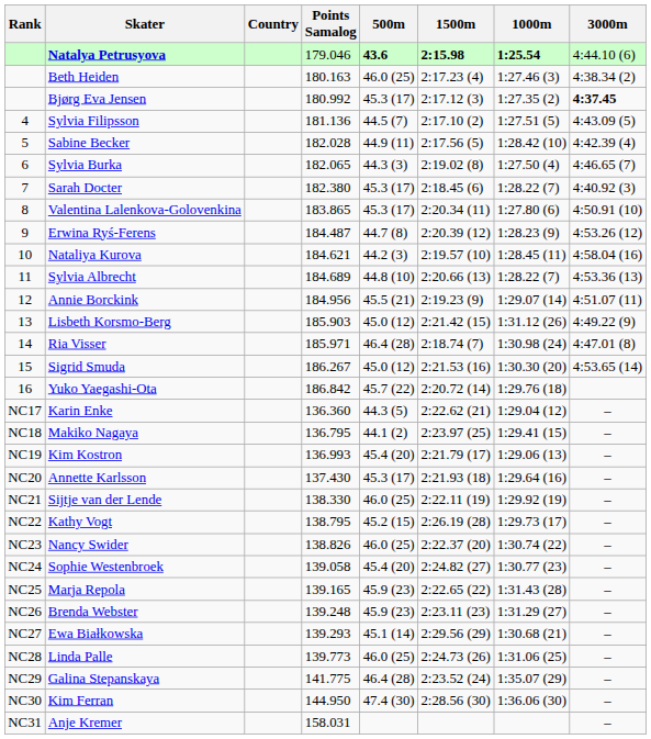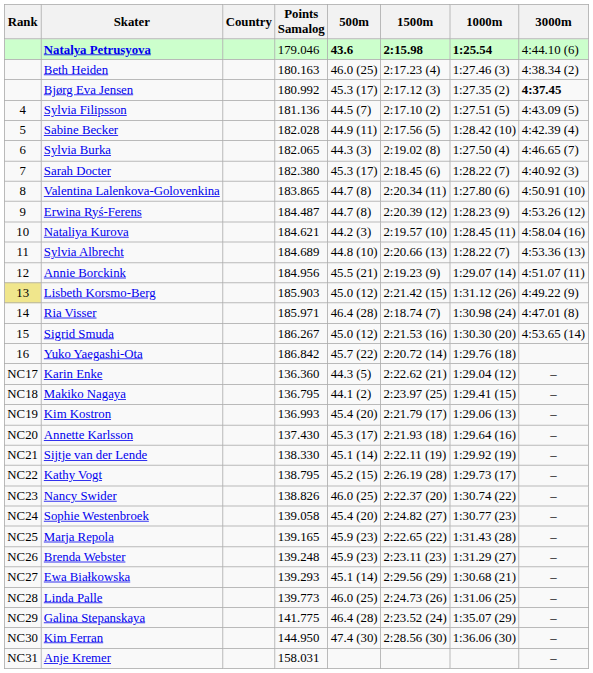 <table class="wikitable sortable" style="text-align:left">
 <tr>
 <th>Rank</th>
 <th>Skater</th>
 <th>Country</th>
 <th>Points <br> Samalog</th>
 <th>500m</th>
 <th>1500m</th>
 <th>1000m</th>
 <th>3000m</th>
 </tr>
 <tr bgcolor=ccffcc>
 <td style="text-align:center"></td>
 <td><strong><a href='#'>Natalya Petrusyova</a></strong></td>
 <td></td>
 <td>179.046</td>
 <td><strong>43.6</strong> </td>
 <td><strong>2:15.98</strong> </td>
 <td><strong>1:25.54</strong> </td>
 <td>4:44.10 (6)</td>
 </tr>
 <tr>
 <td style="text-align:center"></td>
 <td><a href='#'>Beth Heiden</a></td>
 <td></td>
 <td>180.163</td>
 <td>46.0 (25)</td>
 <td>2:17.23 (4)</td>
 <td>1:27.46 (3)</td>
 <td>4:38.34 (2)</td>
 </tr>
 <tr>
 <td style="text-align:center"></td>
 <td><a href='#'>Bjørg Eva Jensen</a></td>
 <td></td>
 <td>180.992</td>
 <td>45.3 (17)</td>
 <td>2:17.12 (3)</td>
 <td>1:27.35 (2)</td>
 <td><strong>4:37.45</strong> </td>
 </tr>
 <tr>
 <td style="text-align:center">4</td>
 <td><a href='#'>Sylvia Filipsson</a></td>
 <td></td>
 <td>181.136</td>
 <td>44.5 (7)</td>
 <td>2:17.10 (2)</td>
 <td>1:27.51 (5)</td>
 <td>4:43.09 (5)</td>
 </tr>
 <tr>
 <td style="text-align:center">5</td>
 <td><a href='#'>Sabine Becker</a></td>
 <td></td>
 <td>182.028</td>
 <td>44.9 (11)</td>
 <td>2:17.56 (5)</td>
 <td>1:28.42 (10)</td>
 <td>4:42.39 (4)</td>
 </tr>
 <tr>
 <td style="text-align:center">6</td>
 <td><a href='#'>Sylvia Burka</a></td>
 <td></td>
 <td>182.065</td>
 <td>44.3 (3)</td>
 <td>2:19.02 (8)</td>
 <td>1:27.50 (4)</td>
 <td>4:46.65 (7)</td>
 </tr>
 <tr>
 <td style="text-align:center">7</td>
 <td><a href='#'>Sarah Docter</a></td>
 <td></td>
 <td>182.380</td>
 <td>45.3 (17)</td>
 <td>2:18.45 (6)</td>
 <td>1:28.22 (7)</td>
 <td>4:40.92 (3)</td>
 </tr>
 <tr>
 <td style="text-align:center">8</td>
 <td><a href='#'>Valentina Lalenkova-Golovenkina</a></td>
 <td></td>
 <td>183.865</td>
-<td>45.3 (17)</td>
+<td>44.7 (8)</td>
 <td>2:20.34 (11)</td>
 <td>1:27.80 (6)</td>
 <td>4:50.91 (10)</td>
 </tr>
 <tr>
 <td style="text-align:center">9</td>
 <td><a href='#'>Erwina Ryś-Ferens</a></td>
 <td></td>
 <td>184.487</td>
 <td>44.7 (8)</td>
 <td>2:20.39 (12)</td>
 <td>1:28.23 (9)</td>
 <td>4:53.26 (12)</td>
 </tr>
 <tr>
 <td style="text-align:center">10</td>
 <td><a href='#'>Nataliya Kurova</a></td>
 <td></td>
 <td>184.621</td>
 <td>44.2 (3)</td>
 <td>2:19.57 (10)</td>
 <td>1:28.45 (11)</td>
 <td>4:58.04 (16)</td>
 </tr>
 <tr>
 <td style="text-align:center">11</td>
 <td><a href='#'>Sylvia Albrecht</a></td>
 <td></td>
 <td>184.689</td>
 <td>44.8 (10)</td>
 <td>2:20.66 (13)</td>
 <td>1:28.22 (7)</td>
 <td>4:53.36 (13)</td>
 </tr>
 <tr>
 <td style="text-align:center">12</td>
 <td><a href='#'>Annie Borckink</a></td>
 <td></td>
 <td>184.956</td>
 <td>45.5 (21)</td>
 <td>2:19.23 (9)</td>
 <td>1:29.07 (14)</td>
 <td>4:51.07 (11)</td>
 </tr>
 <tr>
-<td style="text-align:center">13</td>
+<td style="background: khaki; text-align:center">13</td>
 <td><a href='#'>Lisbeth Korsmo-Berg</a></td>
 <td></td>
 <td>185.903</td>
 <td>45.0 (12)</td>
 <td>2:21.42 (15)</td>
 <td>1:31.12 (26)</td>
 <td>4:49.22 (9)</td>
 </tr>
 <tr>
 <td style="text-align:center">14</td>
 <td><a href='#'>Ria Visser</a></td>
 <td></td>
 <td>185.971</td>
 <td>46.4 (28)</td>
 <td>2:18.74 (7)</td>
 <td>1:30.98 (24)</td>
 <td>4:47.01 (8)</td>
 </tr>
 <tr>
 <td style="text-align:center">15</td>
 <td><a href='#'>Sigrid Smuda</a></td>
 <td></td>
 <td>186.267</td>
 <td>45.0 (12)</td>
 <td>2:21.53 (16)</td>
 <td>1:30.30 (20)</td>
 <td>4:53.65 (14)</td>
 </tr>
 <tr>
 <td style="text-align:center">16</td>
 <td><a href='#'>Yuko Yaegashi-Ota</a></td>
 <td></td>
 <td>186.842</td>
 <td>45.7 (22)</td>
 <td>2:20.72 (14)</td>
 <td>1:29.76 (18)</td>
 <td></td>
 </tr>
 <tr>
 <td style="text-align:center">NC17</td>
 <td><a href='#'>Karin Enke</a></td>
 <td></td>
 <td>136.360</td>
 <td>44.3 (5)</td>
 <td>2:22.62 (21)</td>
 <td>1:29.04 (12)</td>
 <td style="text-align:center">–</td>
 </tr>
 <tr>
 <td style="text-align:center">NC18</td>
 <td><a href='#'>Makiko Nagaya</a></td>
 <td></td>
 <td>136.795</td>
 <td>44.1 (2)</td>
 <td>2:23.97 (25)</td>
 <td>1:29.41 (15)</td>
 <td style="text-align:center">–</td>
 </tr>
 <tr>
 <td style="text-align:center">NC19</td>
 <td><a href='#'>Kim Kostron</a></td>
 <td></td>
 <td>136.993</td>
 <td>45.4 (20)</td>
 <td>2:21.79 (17)</td>
 <td>1:29.06 (13)</td>
 <td style="text-align:center">–</td>
 </tr>
 <tr>
 <td style="text-align:center">NC20</td>
 <td><a href='#'>Annette Karlsson</a></td>
 <td></td>
 <td>137.430</td>
 <td>45.3 (17)</td>
 <td>2:21.93 (18)</td>
 <td>1:29.64 (16)</td>
 <td style="text-align:center">–</td>
 </tr>
 <tr>
 <td style="text-align:center">NC21</td>
 <td><a href='#'>Sijtje van der Lende</a></td>
 <td></td>
 <td>138.330</td>
-<td>46.0 (25)</td>
+<td>45.1 (14)</td>
 <td>2:22.11 (19)</td>
 <td>1:29.92 (19)</td>
 <td style="text-align:center">–</td>
 </tr>
 <tr>
 <td style="text-align:center">NC22</td>
 <td><a href='#'>Kathy Vogt</a></td>
 <td></td>
 <td>138.795</td>
 <td>45.2 (15)</td>
 <td>2:26.19 (28)</td>
 <td>1:29.73 (17)</td>
 <td style="text-align:center">–</td>
 </tr>
 <tr>
 <td style="text-align:center">NC23</td>
 <td><a href='#'>Nancy Swider</a></td>
 <td></td>
 <td>138.826</td>
 <td>46.0 (25)</td>
 <td>2:22.37 (20)</td>
 <td>1:30.74 (22)</td>
 <td style="text-align:center">–</td>
 </tr>
 <tr>
 <td style="text-align:center">NC24</td>
 <td><a href='#'>Sophie Westenbroek</a></td>
 <td></td>
 <td>139.058</td>
 <td>45.4 (20)</td>
 <td>2:24.82 (27)</td>
 <td>1:30.77 (23)</td>
 <td style="text-align:center">–</td>
 </tr>
 <tr>
 <td style="text-align:center">NC25</td>
 <td><a href='#'>Marja Repola</a></td>
 <td></td>
 <td>139.165</td>
 <td>45.9 (23)</td>
 <td>2:22.65 (22)</td>
 <td>1:31.43 (28)</td>
 <td style="text-align:center">–</td>
 </tr>
 <tr>
 <td style="text-align:center">NC26</td>
 <td><a href='#'>Brenda Webster</a></td>
 <td></td>
 <td>139.248</td>
 <td>45.9 (23)</td>
 <td>2:23.11 (23)</td>
 <td>1:31.29 (27)</td>
 <td style="text-align:center">–</td>
 </tr>
 <tr>
 <td style="text-align:center">NC27</td>
 <td><a href='#'>Ewa Białkowska</a></td>
 <td></td>
 <td>139.293</td>
 <td>45.1 (14)</td>
 <td>2:29.56 (29)</td>
 <td>1:30.68 (21)</td>
 <td style="text-align:center">–</td>
 </tr>
 <tr>
 <td style="text-align:center">NC28</td>
 <td><a href='#'>Linda Palle</a></td>
 <td></td>
 <td>139.773</td>
 <td>46.0 (25)</td>
 <td>2:24.73 (26)</td>
 <td>1:31.06 (25)</td>
 <td style="text-align:center">–</td>
 </tr>
 <tr>
 <td style="text-align:center">NC29</td>
 <td><a href='#'>Galina Stepanskaya</a></td>
 <td></td>
 <td>141.775</td>
 <td>46.4 (28)</td>
 <td>2:23.52 (24)</td>
 <td>1:35.07 (29)</td>
 <td style="text-align:center">–</td>
 </tr>
 <tr>
 <td style="text-align:center">NC30</td>
 <td><a href='#'>Kim Ferran</a></td>
 <td></td>
 <td>144.950</td>
 <td>47.4 (30)</td>
 <td>2:28.56 (30)</td>
 <td>1:36.06 (30)</td>
 <td style="text-align:center">–</td>
 </tr>
 <tr>
 <td style="text-align:center">NC31</td>
 <td><a href='#'>Anje Kremer</a></td>
 <td></td>
 <td>158.031</td>
 <td></td>
 <td></td>
 <td></td>
 <td style="text-align:center">–</td>
 </tr>
 </table>
